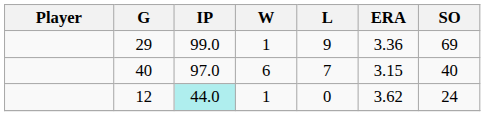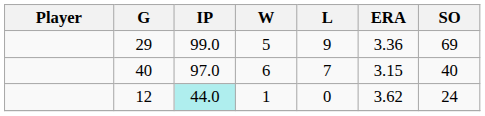 <table class="wikitable sortable">
 <tr>
 <th bgcolor="#DDDDFF" width="16%">Player</th>
 <th bgcolor="#DDDDFF" width="9%">G</th>
 <th bgcolor="#DDDDFF" width="9%">IP</th>
 <th bgcolor="#DDDDFF" width="9%">W</th>
 <th bgcolor="#DDDDFF" width="9%">L</th>
 <th bgcolor="#DDDDFF" width="9%">ERA</th>
 <th bgcolor="#DDDDFF" width="9%">SO</th>
 </tr>
 <tr align="center">
 <td></td>
 <td>29</td>
 <td>99.0</td>
-<td>1</td>
+<td>5</td>
 <td>9</td>
 <td>3.36</td>
 <td>69</td>
 </tr>
 <tr align="center">
 <td></td>
 <td>40</td>
 <td>97.0</td>
 <td>6</td>
 <td>7</td>
 <td>3.15</td>
 <td>40</td>
 </tr>
 <tr align="center">
 <td></td>
 <td>12</td>
 <td style="background: paleturquoise;">44.0</td>
 <td>1</td>
 <td>0</td>
 <td>3.62</td>
 <td>24</td>
 </tr>
 <tr align="center">
 </tr>
 </table>
